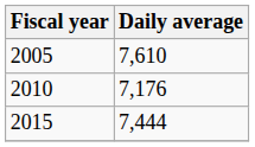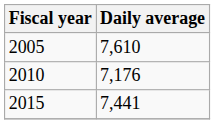 <table class="wikitable">
 <tr>
 <th>Fiscal year</th>
 <th>Daily average</th>
 </tr>
 <tr>
 <td>2005</td>
 <td>7,610</td>
 </tr>
 <tr>
 <td>2010</td>
 <td>7,176</td>
 </tr>
 <tr>
 <td>2015</td>
-<td>7,444</td>
+<td>7,441</td>
 </tr>
 <tr>
 </tr>
 </table>
